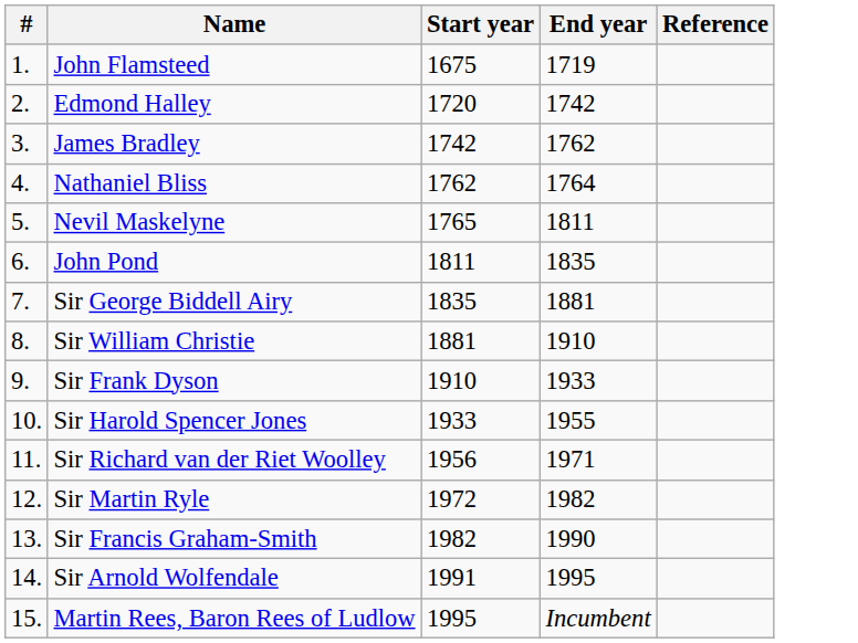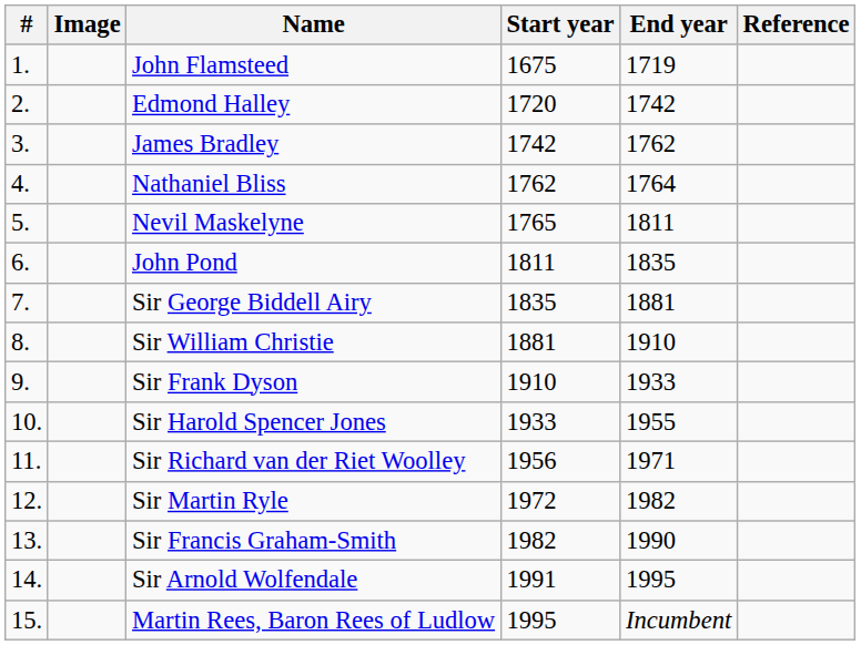 <table class="wikitable sortable">
 <tr>
 <th>#</th>
+<th>Image</th>
 <th>Name</th>
 <th>Start year</th>
 <th>End year</th>
 <th class="unsortable">Reference</th>
 </tr>
 <tr>
 <td>1.</td>
+<td></td>
 <td><a href='#'>John Flamsteed</a></td>
 <td>1675</td>
 <td>1719</td>
 <td></td>
 </tr>
 <tr>
 <td>2.</td>
+<td></td>
 <td><a href='#'>Edmond Halley</a></td>
 <td>1720</td>
 <td>1742</td>
 <td></td>
 </tr>
 <tr>
 <td>3.</td>
+<td></td>
 <td><a href='#'>James Bradley</a></td>
 <td>1742</td>
 <td>1762</td>
 <td></td>
 </tr>
 <tr>
 <td>4.</td>
+<td></td>
 <td><a href='#'>Nathaniel Bliss</a></td>
 <td>1762</td>
 <td>1764</td>
 <td></td>
 </tr>
 <tr>
 <td>5.</td>
+<td></td>
 <td><a href='#'>Nevil Maskelyne</a></td>
 <td>1765</td>
 <td>1811</td>
 <td></td>
 </tr>
 <tr>
 <td>6.</td>
+<td></td>
 <td><a href='#'>John Pond</a></td>
 <td>1811</td>
 <td>1835</td>
 <td></td>
 </tr>
 <tr>
 <td>7.</td>
+<td></td>
 <td>Sir <a href='#'>George Biddell Airy</a></td>
 <td>1835</td>
 <td>1881</td>
 <td></td>
 </tr>
 <tr>
 <td>8.</td>
+<td></td>
 <td>Sir <a href='#'>William Christie</a></td>
 <td>1881</td>
 <td>1910</td>
 <td></td>
 </tr>
 <tr>
 <td>9.</td>
+<td></td>
 <td>Sir <a href='#'>Frank Dyson</a></td>
 <td>1910</td>
 <td>1933</td>
 <td></td>
 </tr>
 <tr>
 <td>10.</td>
+<td></td>
 <td>Sir <a href='#'>Harold Spencer Jones</a></td>
 <td>1933</td>
 <td>1955</td>
 <td></td>
 </tr>
 <tr>
 <td>11.</td>
+<td></td>
 <td>Sir <a href='#'>Richard van der Riet Woolley</a></td>
 <td>1956</td>
 <td>1971</td>
 <td></td>
 </tr>
 <tr>
 <td>12.</td>
+<td></td>
 <td>Sir <a href='#'>Martin Ryle</a></td>
 <td>1972</td>
 <td>1982</td>
 <td></td>
 </tr>
 <tr>
 <td>13.</td>
+<td></td>
 <td>Sir <a href='#'>Francis Graham-Smith</a></td>
 <td>1982</td>
 <td>1990</td>
 <td></td>
 </tr>
 <tr>
 <td>14.</td>
+<td></td>
 <td>Sir <a href='#'>Arnold Wolfendale</a></td>
 <td>1991</td>
 <td>1995</td>
 <td></td>
 </tr>
 <tr>
 <td>15.</td>
+<td></td>
 <td><a href='#'>Martin Rees, Baron Rees of Ludlow</a></td>
 <td>1995</td>
 <td><em>Incumbent</em></td>
 <td></td>
 </tr>
 </table>
